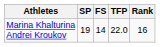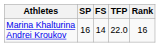 <table class="wikitable" style="font-size:90%">
 <tr>
 <th>Athletes</th>
 <th>SP</th>
 <th>FS</th>
 <th>TFP</th>
 <th>Rank</th>
 </tr>
 <tr align=center>
 <td align=left><a href='#'>Marina Khalturina</a><br><a href='#'>Andrei Kroukov</a></td>
-<td>19</td>
+<td>16</td>
 <td>14</td>
 <td>22.0</td>
 <td>16</td>
 </tr>
 </table>
